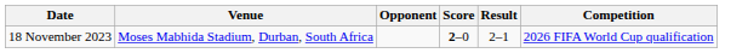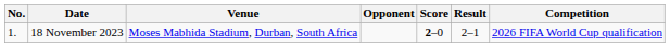 <table class="wikitable">
 <tr>
+<th>No.</th>
 <th>Date</th>
 <th>Venue</th>
 <th>Opponent</th>
 <th>Score</th>
 <th>Result</th>
 <th>Competition</th>
 </tr>
 <tr>
+<td>1.</td>
 <td>18 November 2023</td>
 <td><a href='#'>Moses Mabhida Stadium</a>, <a href='#'>Durban</a>, <a href='#'>South Africa</a></td>
 <td></td>
 <td align=center><strong>2</strong>–0</td>
 <td align=center>2–1</td>
 <td><a href='#'>2026 FIFA World Cup qualification</a></td>
 </tr>
 </table>
